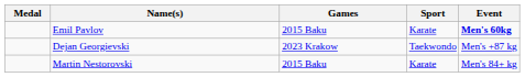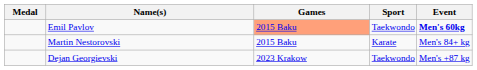 <table class="wikitable sortable" style="font-size: 95%;">
 <tr>
 <th style="width:4em">Medal</th>
 <th style="width:22em">Name(s)</th>
 <th style="width:12em">Games</th>
 <th>Sport</th>
 <th>Event</th>
 </tr>
 <tr>
 <td></td>
 <td><a href='#'>Emil Pavlov</a></td>
+<td style="background: lightsalmon;"> <a href='#'>2015 Baku</a></td>
+<td> <a href='#'>Taekwondo</a></td>
+<td><strong><a href='#'>Men's 60kg</a></strong></td>
+</tr>
+<tr>
+<td></td>
+<td><a href='#'>Martin Nestorovski</a></td>
 <td> <a href='#'>2015 Baku</a></td>
 <td> <a href='#'>Karate</a></td>
-<td><strong><a href='#'>Men's 60kg</a></strong></td>
+<td><a href='#'>Men's 84+ kg</a></td>
 </tr>
 <tr>
 <td></td>
 <td><a href='#'>Dejan Georgievski</a></td>
 <td> <a href='#'>2023 Krakow</a></td>
 <td> <a href='#'>Taekwondo</a></td>
 <td><a href='#'>Men's +87 kg</a></td>
 </tr>
-<tr>
-<td></td>
-<td><a href='#'>Martin Nestorovski</a></td>
-<td> <a href='#'>2015 Baku</a></td>
-<td> <a href='#'>Karate</a></td>
-<td><a href='#'>Men's 84+ kg</a></td>
-</tr>
 </table>
